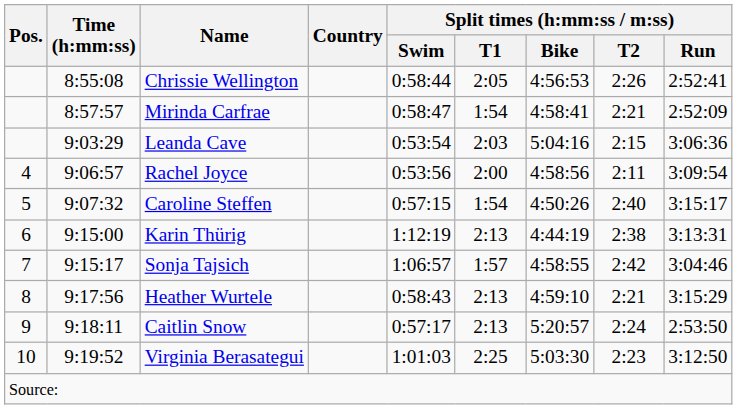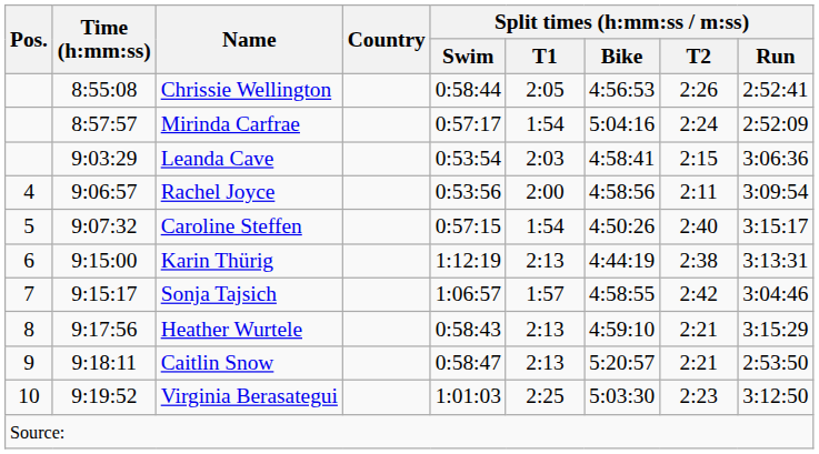 <table class="wikitable" style="text-align:center">
 <tr>
 <th rowspan="2">Pos.</th>
 <th rowspan="2">Time<br>(h:mm:ss)</th>
 <th rowspan="2">Name</th>
 <th rowspan="2">Country</th>
 <th colspan="5">Split times (h:mm:ss / m:ss)</th>
 </tr>
 <tr>
 <th>Swim</th>
 <th>    T1    </th>
 <th>Bike</th>
 <th>    T2    </th>
 <th>Run</th>
 </tr>
 <tr>
 <td></td>
 <td>8:55:08</td>
 <td align="left"><a href='#'>Chrissie Wellington</a></td>
 <td align="left"></td>
 <td>0:58:44</td>
 <td>2:05</td>
 <td>4:56:53</td>
 <td>2:26</td>
 <td>2:52:41</td>
 </tr>
 <tr>
 <td></td>
 <td>8:57:57</td>
 <td align="left"><a href='#'>Mirinda Carfrae</a></td>
 <td align="left"></td>
-<td>0:58:47</td>
+<td>0:57:17</td>
 <td>1:54</td>
-<td>4:58:41</td>
-<td>2:21</td>
+<td>5:04:16</td>
+<td>2:24</td>
 <td>2:52:09</td>
 </tr>
 <tr>
 <td></td>
 <td>9:03:29</td>
 <td align="left"><a href='#'>Leanda Cave</a></td>
 <td align="left"></td>
 <td>0:53:54</td>
 <td>2:03</td>
-<td>5:04:16</td>
+<td>4:58:41</td>
 <td>2:15</td>
 <td>3:06:36</td>
 </tr>
 <tr>
 <td>4</td>
 <td>9:06:57</td>
 <td align="left"><a href='#'>Rachel Joyce</a></td>
 <td align="left"></td>
 <td>0:53:56</td>
 <td>2:00</td>
 <td>4:58:56</td>
 <td>2:11</td>
 <td>3:09:54</td>
 </tr>
 <tr>
 <td>5</td>
 <td>9:07:32</td>
 <td align="left"><a href='#'>Caroline Steffen</a></td>
 <td align="left"></td>
 <td>0:57:15</td>
 <td>1:54</td>
 <td>4:50:26</td>
 <td>2:40</td>
 <td>3:15:17</td>
 </tr>
 <tr>
 <td>6</td>
 <td>9:15:00</td>
 <td align="left"><a href='#'>Karin Thürig</a></td>
 <td align="left"></td>
 <td>1:12:19</td>
 <td>2:13</td>
 <td>4:44:19</td>
 <td>2:38</td>
 <td>3:13:31</td>
 </tr>
 <tr>
 <td>7</td>
 <td>9:15:17</td>
 <td align="left"><a href='#'>Sonja Tajsich</a></td>
 <td align="left"></td>
 <td>1:06:57</td>
 <td>1:57</td>
 <td>4:58:55</td>
 <td>2:42</td>
 <td>3:04:46</td>
 </tr>
 <tr>
 <td>8</td>
 <td>9:17:56</td>
 <td align="left"><a href='#'>Heather Wurtele</a></td>
 <td align="left"></td>
 <td>0:58:43</td>
 <td>2:13</td>
 <td>4:59:10</td>
 <td>2:21</td>
 <td>3:15:29</td>
 </tr>
 <tr>
 <td>9</td>
 <td>9:18:11</td>
 <td align="left"><a href='#'>Caitlin Snow</a></td>
 <td align="left"></td>
-<td>0:57:17</td>
+<td>0:58:47</td>
 <td>2:13</td>
 <td>5:20:57</td>
-<td>2:24</td>
+<td>2:21</td>
 <td>2:53:50</td>
 </tr>
 <tr>
 <td>10</td>
 <td>9:19:52</td>
 <td align="left"><a href='#'>Virginia Berasategui</a></td>
 <td align="left"></td>
 <td>1:01:03</td>
 <td>2:25</td>
 <td>5:03:30</td>
 <td>2:23</td>
 <td>3:12:50</td>
 </tr>
 <tr>
 <td colspan="9" align="left"><small>Source:</small></td>
 </tr>
 </table>
